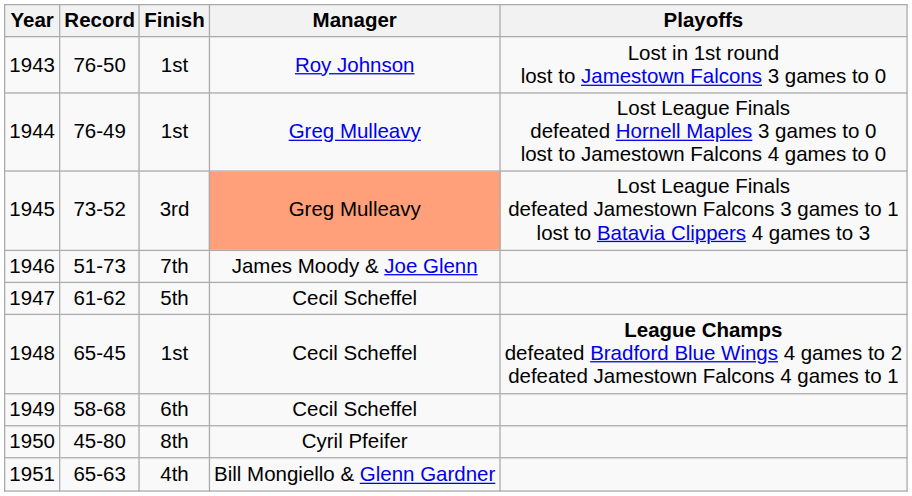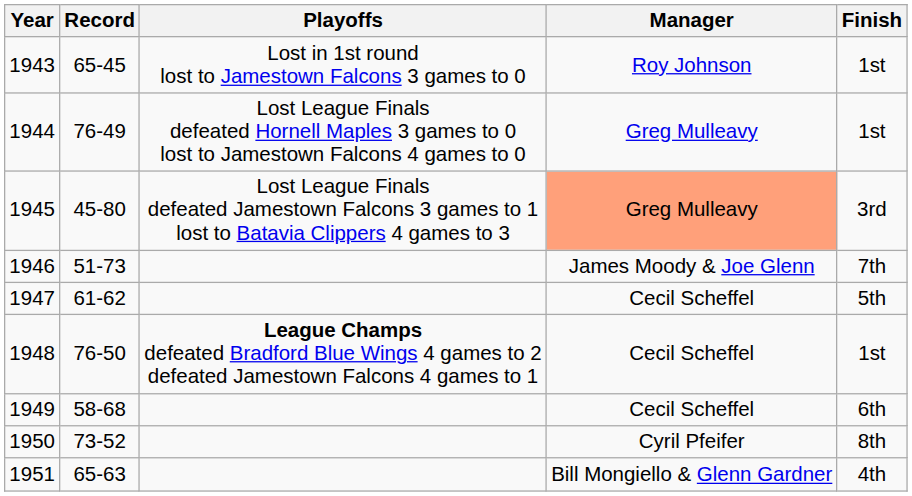 <table class="wikitable">
 <tr>
 <th>Year</th>
 <th>Record</th>
+<th>Playoffs</th>
+<th>Manager</th>
 <th>Finish</th>
-<th>Manager</th>
-<th>Playoffs</th>
 </tr>
 <tr align=center>
 <td>1943</td>
-<td>76-50</td>
+<td>65-45</td>
+<td>Lost in 1st round<br>lost to <a href='#'>Jamestown Falcons</a> 3 games to 0</td>
+<td><a href='#'>Roy Johnson</a></td>
 <td>1st</td>
-<td><a href='#'>Roy Johnson</a></td>
-<td>Lost in 1st round<br>lost to <a href='#'>Jamestown Falcons</a> 3 games to 0</td>
 </tr>
 <tr align=center>
 <td>1944</td>
 <td>76-49</td>
+<td>Lost League Finals<br>defeated <a href='#'>Hornell Maples</a> 3 games to 0<br>lost to Jamestown Falcons 4 games to 0</td>
+<td><a href='#'>Greg Mulleavy</a></td>
 <td>1st</td>
-<td><a href='#'>Greg Mulleavy</a></td>
-<td>Lost League Finals<br>defeated <a href='#'>Hornell Maples</a> 3 games to 0<br>lost to Jamestown Falcons 4 games to 0</td>
 </tr>
 <tr align=center>
 <td>1945</td>
-<td>73-52</td>
+<td>45-80</td>
+<td>Lost League Finals<br>defeated Jamestown Falcons 3 games to 1<br>lost to <a href='#'>Batavia Clippers</a> 4 games to 3</td>
+<td style="background: lightsalmon;">Greg Mulleavy</td>
 <td>3rd</td>
-<td style="background: lightsalmon;">Greg Mulleavy</td>
-<td>Lost League Finals<br>defeated Jamestown Falcons 3 games to 1<br>lost to <a href='#'>Batavia Clippers</a> 4 games to 3</td>
 </tr>
 <tr align=center>
 <td>1946</td>
 <td>51-73</td>
+<td></td>
+<td>James Moody & <a href='#'>Joe Glenn</a></td>
 <td>7th</td>
-<td>James Moody & <a href='#'>Joe Glenn</a></td>
-<td></td>
 </tr>
 <tr align=center>
 <td>1947</td>
 <td>61-62</td>
+<td></td>
+<td>Cecil Scheffel</td>
 <td>5th</td>
-<td>Cecil Scheffel</td>
-<td></td>
 </tr>
 <tr align=center>
 <td>1948</td>
-<td>65-45</td>
+<td>76-50</td>
+<td><strong>League Champs</strong><br>defeated <a href='#'>Bradford Blue Wings</a> 4 games to 2<br>defeated Jamestown Falcons 4 games to 1</td>
+<td>Cecil Scheffel</td>
 <td>1st</td>
-<td>Cecil Scheffel</td>
-<td><strong>League Champs</strong><br>defeated <a href='#'>Bradford Blue Wings</a> 4 games to 2<br>defeated Jamestown Falcons 4 games to 1</td>
 </tr>
 <tr align=center>
 <td>1949</td>
 <td>58-68</td>
+<td></td>
+<td>Cecil Scheffel</td>
 <td>6th</td>
-<td>Cecil Scheffel</td>
-<td></td>
 </tr>
 <tr align=center>
 <td>1950</td>
-<td>45-80</td>
+<td>73-52</td>
+<td></td>
+<td>Cyril Pfeifer</td>
 <td>8th</td>
-<td>Cyril Pfeifer</td>
-<td></td>
 </tr>
 <tr align=center>
 <td>1951</td>
 <td>65-63</td>
+<td></td>
+<td>Bill Mongiello & <a href='#'>Glenn Gardner</a></td>
 <td>4th</td>
-<td>Bill Mongiello & <a href='#'>Glenn Gardner</a></td>
-<td></td>
 </tr>
 </table>
